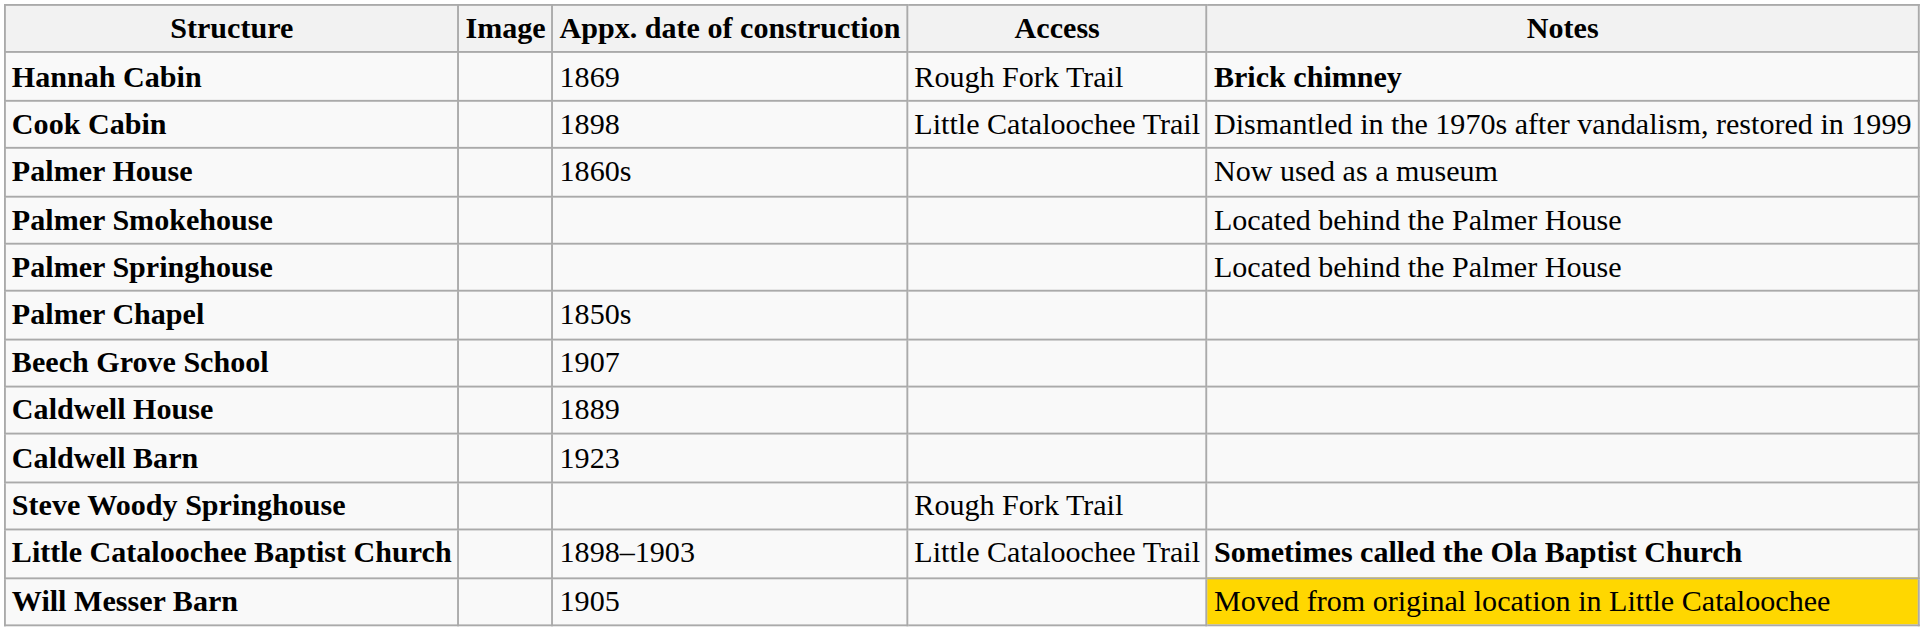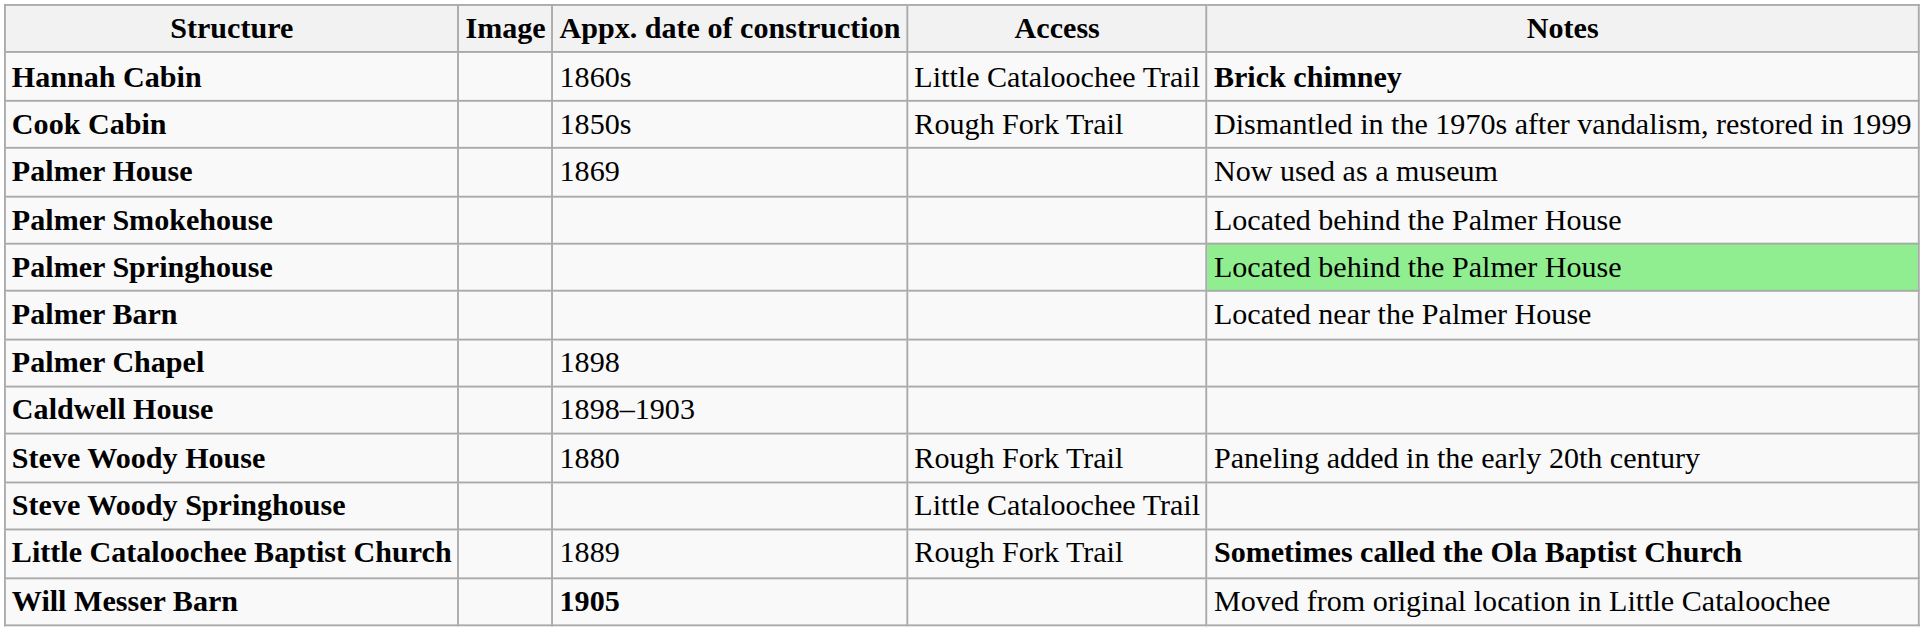 <table class="wikitable">
 <tr>
 <th>Structure</th>
 <th>Image</th>
 <th>Appx. date of construction</th>
 <th>Access</th>
 <th>Notes</th>
 </tr>
 <tr>
 <td><strong>Hannah Cabin</strong></td>
 <td></td>
-<td>1869</td>
-<td>Rough Fork Trail</td>
+<td>1860s</td>
+<td>Little Cataloochee Trail</td>
 <td><strong>Brick chimney</strong></td>
 </tr>
 <tr>
 <td><strong>Cook Cabin</strong></td>
 <td></td>
-<td>1898</td>
-<td>Little Cataloochee Trail</td>
+<td>1850s</td>
+<td>Rough Fork Trail</td>
 <td>Dismantled in the 1970s after vandalism, restored in 1999</td>
 </tr>
 <tr>
 <td><strong>Palmer House</strong></td>
 <td></td>
-<td>1860s</td>
+<td>1869</td>
 <td></td>
 <td>Now used as a museum</td>
 </tr>
 <tr>
 <td><strong>Palmer Smokehouse</strong></td>
 <td></td>
 <td></td>
 <td></td>
 <td>Located behind the Palmer House</td>
 </tr>
 <tr>
 <td><strong>Palmer Springhouse</strong></td>
 <td></td>
 <td></td>
 <td></td>
-<td>Located behind the Palmer House</td>
+<td style="background: lightgreen;">Located behind the Palmer House</td>
+</tr>
+<tr>
+<td><strong>Palmer Barn</strong></td>
+<td></td>
+<td></td>
+<td></td>
+<td>Located near the Palmer House</td>
 </tr>
 <tr>
 <td><strong>Palmer Chapel</strong></td>
 <td></td>
-<td>1850s</td>
-<td></td>
-<td></td>
-</tr>
-<tr>
-<td><strong>Beech Grove School</strong></td>
-<td></td>
-<td>1907</td>
+<td>1898</td>
 <td></td>
 <td></td>
 </tr>
 <tr>
 <td><strong>Caldwell House</strong></td>
 <td></td>
-<td>1889</td>
+<td>1898–1903</td>
 <td></td>
 <td></td>
 </tr>
 <tr>
-<td><strong>Caldwell Barn</strong></td>
+<td><strong>Steve Woody House</strong></td>
 <td></td>
-<td>1923</td>
-<td></td>
-<td></td>
+<td>1880</td>
+<td>Rough Fork Trail</td>
+<td>Paneling added in the early 20th century</td>
 </tr>
 <tr>
 <td><strong>Steve Woody Springhouse</strong></td>
 <td></td>
 <td></td>
-<td>Rough Fork Trail</td>
+<td>Little Cataloochee Trail</td>
 <td></td>
 </tr>
 <tr>
 <td><strong>Little Cataloochee Baptist Church</strong></td>
 <td></td>
-<td>1898–1903</td>
-<td>Little Cataloochee Trail</td>
+<td>1889</td>
+<td>Rough Fork Trail</td>
 <td><strong>Sometimes called the Ola Baptist Church</strong></td>
 </tr>
 <tr>
 <td><strong>Will Messer Barn</strong></td>
 <td></td>
-<td>1905</td>
+<td><strong>1905</strong></td>
 <td></td>
-<td style="background: gold;">Moved from original location in Little Cataloochee</td>
+<td>Moved from original location in Little Cataloochee</td>
 </tr>
 </table>
